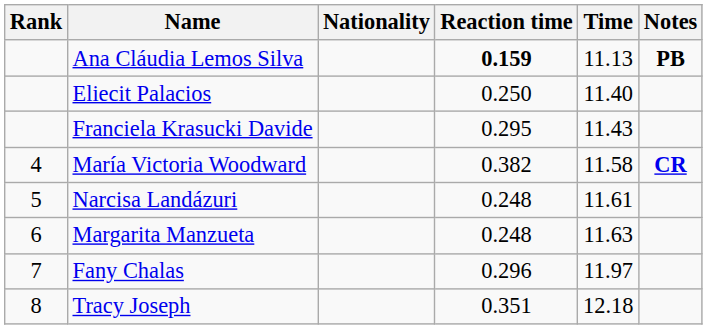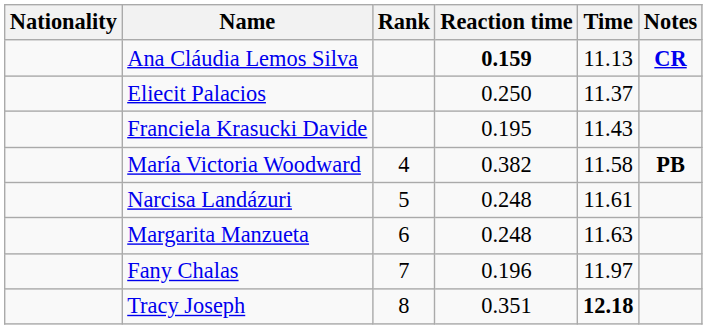 <table class="wikitable sortable" style="text-align:center">
 <tr>
+<th>Nationality</th>
+<th>Name</th>
 <th>Rank</th>
-<th>Name</th>
-<th>Nationality</th>
 <th>Reaction time</th>
 <th>Time</th>
 <th>Notes</th>
 </tr>
 <tr>
+<td align=left></td>
+<td align=left><a href='#'>Ana Cláudia Lemos Silva</a></td>
 <td></td>
-<td align=left><a href='#'>Ana Cláudia Lemos Silva</a></td>
-<td align=left></td>
 <td><strong>0.159</strong></td>
 <td>11.13</td>
-<td><strong>PB</strong></td>
+<td><a href='#'><strong>CR</strong></a></td>
 </tr>
 <tr>
+<td align=left></td>
+<td align=left><a href='#'>Eliecit Palacios</a></td>
 <td></td>
-<td align=left><a href='#'>Eliecit Palacios</a></td>
-<td align=left></td>
 <td>0.250</td>
-<td>11.40</td>
+<td>11.37</td>
 <td></td>
 </tr>
 <tr>
+<td align=left></td>
+<td align=left><a href='#'>Franciela Krasucki Davide</a></td>
 <td></td>
-<td align=left><a href='#'>Franciela Krasucki Davide</a></td>
-<td align=left></td>
-<td>0.295</td>
+<td>0.195</td>
 <td>11.43</td>
 <td></td>
 </tr>
 <tr>
+<td align=left></td>
+<td align=left><a href='#'>María Victoria Woodward</a></td>
 <td>4</td>
-<td align=left><a href='#'>María Victoria Woodward</a></td>
-<td align=left></td>
 <td>0.382</td>
 <td>11.58</td>
-<td><a href='#'><strong>CR</strong></a></td>
+<td><strong>PB</strong></td>
 </tr>
 <tr>
+<td align=left></td>
+<td align=left><a href='#'>Narcisa Landázuri</a></td>
 <td>5</td>
-<td align=left><a href='#'>Narcisa Landázuri</a></td>
-<td align=left></td>
 <td>0.248</td>
 <td>11.61</td>
 <td></td>
 </tr>
 <tr>
+<td align=left></td>
+<td align=left><a href='#'>Margarita Manzueta</a></td>
 <td>6</td>
-<td align=left><a href='#'>Margarita Manzueta</a></td>
-<td align=left></td>
 <td>0.248</td>
 <td>11.63</td>
 <td></td>
 </tr>
 <tr>
+<td align=left></td>
+<td align=left><a href='#'>Fany Chalas</a></td>
 <td>7</td>
-<td align=left><a href='#'>Fany Chalas</a></td>
-<td align=left></td>
-<td>0.296</td>
+<td>0.196</td>
 <td>11.97</td>
 <td></td>
 </tr>
 <tr>
+<td align=left></td>
+<td align=left><a href='#'>Tracy Joseph</a></td>
 <td>8</td>
-<td align=left><a href='#'>Tracy Joseph</a></td>
-<td align=left></td>
 <td>0.351</td>
-<td>12.18</td>
+<td><strong>12.18</strong></td>
 <td></td>
 </tr>
 </table>
